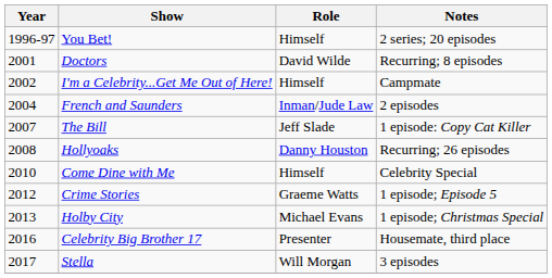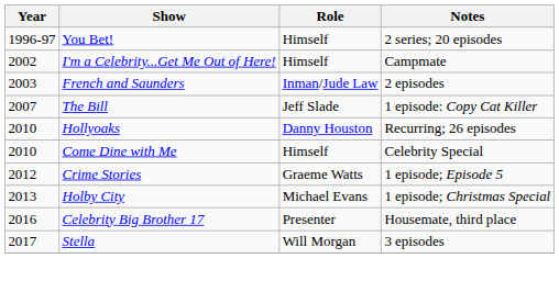 <table class="wikitable">
 <tr>
 <th>Year</th>
 <th>Show</th>
 <th>Role</th>
 <th>Notes</th>
 </tr>
 <tr>
 <td>1996-97</td>
 <td><a href='#'>You Bet!</a></td>
 <td>Himself</td>
 <td>2 series; 20 episodes</td>
 </tr>
 <tr>
-<td>2001</td>
-<td><em><a href='#'>Doctors</a></em></td>
-<td>David Wilde</td>
-<td>Recurring; 8 episodes</td>
-</tr>
-<tr>
 <td>2002</td>
 <td><em><a href='#'>I'm a Celebrity...Get Me Out of Here!</a></em></td>
 <td>Himself</td>
 <td>Campmate</td>
 </tr>
 <tr>
-<td>2004</td>
+<td>2003</td>
 <td><em><a href='#'>French and Saunders</a></em></td>
 <td><a href='#'>Inman</a>/<a href='#'>Jude Law</a></td>
 <td>2 episodes</td>
 </tr>
 <tr>
 <td>2007</td>
 <td><em><a href='#'>The Bill</a></em></td>
 <td>Jeff Slade</td>
 <td>1 episode: <em>Copy Cat Killer</em></td>
 </tr>
 <tr>
-<td>2008</td>
+<td>2010</td>
 <td><em><a href='#'>Hollyoaks</a></em></td>
 <td><a href='#'>Danny Houston</a></td>
 <td>Recurring; 26 episodes</td>
 </tr>
 <tr>
 <td>2010</td>
 <td><em><a href='#'>Come Dine with Me</a></em></td>
 <td>Himself</td>
 <td>Celebrity Special</td>
 </tr>
 <tr>
 <td>2012</td>
 <td><em><a href='#'>Crime Stories</a></em></td>
 <td>Graeme Watts</td>
 <td>1 episode; <em>Episode 5</em></td>
 </tr>
 <tr>
 <td>2013</td>
 <td><em><a href='#'>Holby City</a></em></td>
 <td>Michael Evans</td>
 <td>1 episode; <em>Christmas Special</em></td>
 </tr>
 <tr>
 <td>2016</td>
 <td><em><a href='#'>Celebrity Big Brother 17</a></em></td>
 <td>Presenter</td>
 <td>Housemate, third place</td>
 </tr>
 <tr>
 <td>2017</td>
 <td><em><a href='#'>Stella</a></em></td>
 <td>Will Morgan</td>
 <td>3 episodes</td>
 </tr>
 <tr>
 </tr>
 </table>
